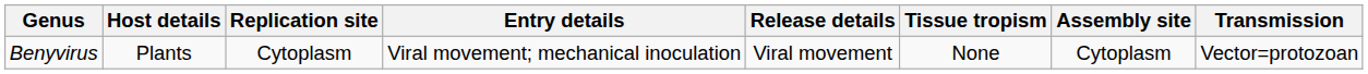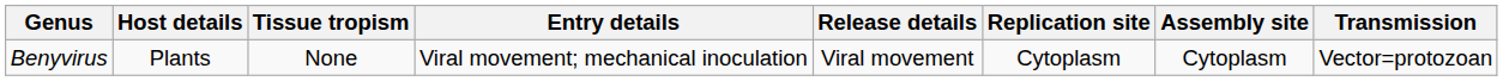 <table class="wikitable sortable" style="text-align:center">
 <tr>
 <th>Genus</th>
 <th>Host details</th>
-<th>Replication site</th>
+<th>Tissue tropism</th>
 <th>Entry details</th>
 <th>Release details</th>
-<th>Tissue tropism</th>
+<th>Replication site</th>
 <th>Assembly site</th>
 <th>Transmission</th>
 </tr>
 <tr>
 <td><em>Benyvirus</em></td>
 <td>Plants</td>
-<td>Cytoplasm</td>
+<td>None</td>
 <td>Viral movement; mechanical inoculation</td>
 <td>Viral movement</td>
-<td>None</td>
+<td>Cytoplasm</td>
 <td>Cytoplasm</td>
 <td>Vector=protozoan</td>
 </tr>
 </table>
